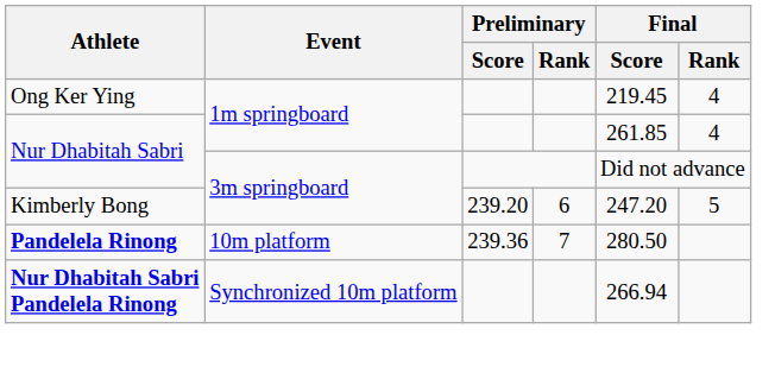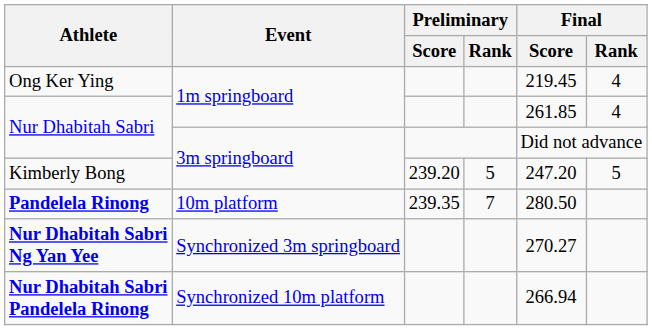 <table class="wikitable" style="font-size:90%;text-align:center">
 <tr>
 <th rowspan="2">Athlete</th>
 <th rowspan="2">Event</th>
 <th colspan="2">Preliminary</th>
 <th colspan="2">Final</th>
 </tr>
 <tr>
 <th>Score</th>
 <th>Rank</th>
 <th>Score</th>
 <th>Rank</th>
 </tr>
 <tr>
 <td align="left">Ong Ker Ying</td>
 <td align="left" rowspan="2"><a href='#'>1m springboard</a></td>
 <td></td>
 <td></td>
 <td>219.45</td>
 <td>4</td>
 </tr>
 <tr>
 <td align="left" rowspan="2"><a href='#'>Nur Dhabitah Sabri</a></td>
 <td></td>
 <td></td>
 <td>261.85</td>
 <td>4</td>
 </tr>
 <tr>
 <td align="left" rowspan="2"><a href='#'>3m springboard</a></td>
 <td colspan="2"><strong></strong></td>
 <td colspan="2">Did not advance</td>
 </tr>
 <tr>
 <td align="left">Kimberly Bong</td>
 <td>239.20</td>
-<td>6 <strong></strong></td>
+<td>5 <strong></strong></td>
 <td>247.20</td>
 <td>5</td>
 </tr>
 <tr>
 <td align="left"><strong><a href='#'>Pandelela Rinong</a></strong></td>
 <td align="left"><a href='#'>10m platform</a></td>
-<td>239.36</td>
+<td>239.35</td>
 <td>7 <strong></strong></td>
 <td>280.50</td>
+<td></td>
+</tr>
+<tr>
+<td align="left"><strong><a href='#'>Nur Dhabitah Sabri</a><br><a href='#'>Ng Yan Yee</a></strong></td>
+<td align="left"><a href='#'>Synchronized 3m springboard</a></td>
+<td></td>
+<td></td>
+<td>270.27</td>
 <td></td>
 </tr>
 <tr>
 <td align="left"><strong><a href='#'>Nur Dhabitah Sabri</a><br><a href='#'>Pandelela Rinong</a></strong></td>
 <td align="left"><a href='#'>Synchronized 10m platform</a></td>
 <td></td>
 <td></td>
 <td>266.94</td>
 <td></td>
 </tr>
 </table>
